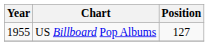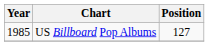 <table class="wikitable">
 <tr>
 <th align="left">Year</th>
 <th align="left">Chart</th>
 <th align="left">Position</th>
 </tr>
 <tr>
-<td>1955</td>
+<td>1985</td>
 <td>US <em><a href='#'>Billboard</a></em> <a href='#'>Pop Albums</a></td>
 <td align="center">127</td>
 </tr>
 <tr>
 </tr>
 </table>
